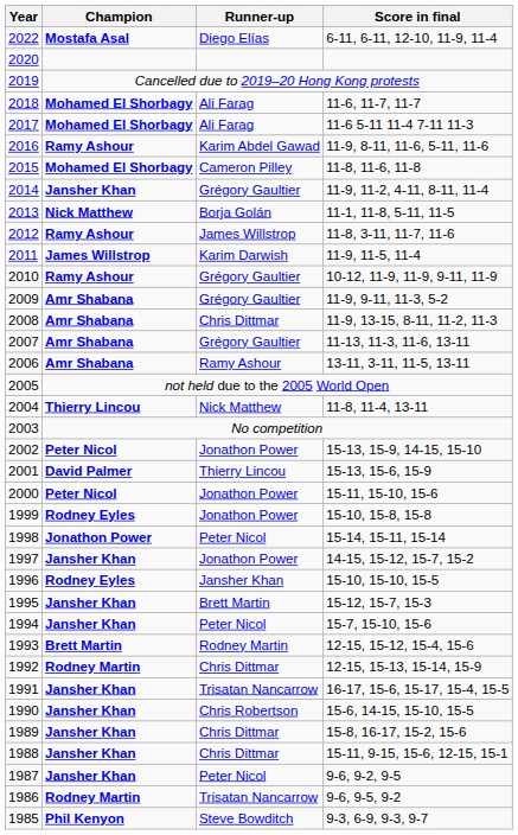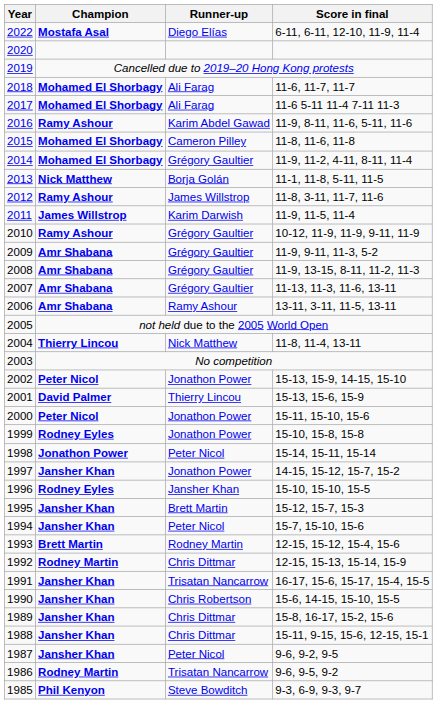 <table class="wikitable"style="font-size:95%;">
 <tr>
 <th>Year</th>
 <th>Champion</th>
 <th>Runner-up</th>
 <th>Score in final</th>
 </tr>
 <tr>
 <td><a href='#'>2022</a></td>
 <td> <strong><a href='#'>Mostafa Asal</a></strong></td>
 <td> <a href='#'>Diego Elías</a></td>
 <td>6-11, 6-11, 12-10, 11-9, 11-4</td>
 </tr>
 <tr>
 <td><a href='#'>2020</a></td>
 <td></td>
 <td></td>
 <td></td>
 </tr>
 <tr>
 <td><a href='#'>2019</a></td>
 <td rowspan=1 colspan=3 align="center"><em>Cancelled due to <a href='#'>2019–20 Hong Kong protests</a></em></td>
 </tr>
 <tr>
 <td><a href='#'>2018</a></td>
 <td> <strong><a href='#'>Mohamed El Shorbagy</a></strong></td>
 <td> <a href='#'>Ali Farag</a></td>
 <td>11-6, 11-7, 11-7</td>
 </tr>
 <tr>
 <td><a href='#'>2017</a></td>
 <td> <strong><a href='#'>Mohamed El Shorbagy</a></strong></td>
 <td> <a href='#'>Ali Farag</a></td>
 <td>11-6 5-11 11-4 7-11 11-3</td>
 </tr>
 <tr>
 <td><a href='#'>2016</a></td>
 <td> <strong><a href='#'>Ramy Ashour</a></strong></td>
 <td> <a href='#'>Karim Abdel Gawad</a></td>
 <td>11-9, 8-11, 11-6, 5-11, 11-6</td>
 </tr>
 <tr>
 <td><a href='#'>2015</a></td>
 <td> <strong><a href='#'>Mohamed El Shorbagy</a></strong></td>
 <td> <a href='#'>Cameron Pilley</a></td>
 <td>11-8, 11-6, 11-8</td>
 </tr>
 <tr>
 <td><a href='#'>2014</a></td>
-<td> <strong><a href='#'>Jansher Khan</a></strong></td>
+<td> <strong><a href='#'>Mohamed El Shorbagy</a></strong></td>
 <td> <a href='#'>Grégory Gaultier</a></td>
 <td>11-9, 11-2, 4-11, 8-11, 11-4</td>
 </tr>
 <tr>
 <td><a href='#'>2013</a></td>
 <td> <strong><a href='#'>Nick Matthew</a></strong></td>
 <td> <a href='#'>Borja Golán</a></td>
 <td>11-1, 11-8, 5-11, 11-5</td>
 </tr>
 <tr>
 <td><a href='#'>2012</a></td>
 <td> <strong><a href='#'>Ramy Ashour</a></strong></td>
 <td> <a href='#'>James Willstrop</a></td>
 <td>11-8, 3-11, 11-7, 11-6</td>
 </tr>
 <tr>
 <td><a href='#'>2011</a></td>
 <td> <strong><a href='#'>James Willstrop</a></strong></td>
 <td> <a href='#'>Karim Darwish</a></td>
 <td>11-9, 11-5, 11-4</td>
 </tr>
 <tr>
 <td>2010</td>
 <td> <strong><a href='#'>Ramy Ashour</a></strong></td>
 <td> <a href='#'>Grégory Gaultier</a></td>
 <td>10-12, 11-9, 11-9, 9-11, 11-9</td>
 </tr>
 <tr>
 <td>2009</td>
 <td> <strong><a href='#'>Amr Shabana</a></strong></td>
 <td> <a href='#'>Grégory Gaultier</a></td>
 <td>11-9, 9-11, 11-3, 5-2</td>
 </tr>
 <tr>
 <td>2008</td>
 <td> <strong><a href='#'>Amr Shabana</a></strong></td>
-<td> <a href='#'>Chris Dittmar</a></td>
+<td> <a href='#'>Grégory Gaultier</a></td>
 <td>11-9, 13-15, 8-11, 11-2, 11-3</td>
 </tr>
 <tr>
 <td>2007</td>
 <td> <strong><a href='#'>Amr Shabana</a></strong></td>
 <td> <a href='#'>Grégory Gaultier</a></td>
 <td>11-13, 11-3, 11-6, 13-11</td>
 </tr>
 <tr>
 <td>2006</td>
 <td> <strong><a href='#'>Amr Shabana</a></strong></td>
 <td> <a href='#'>Ramy Ashour</a></td>
 <td>13-11, 3-11, 11-5, 13-11</td>
 </tr>
 <tr>
 <td>2005</td>
 <td rowspan=1 colspan=3 align="center"><em>not held</em> due to the <a href='#'>2005</a> <a href='#'>World Open</a></td>
 </tr>
 <tr>
 <td>2004</td>
 <td> <strong><a href='#'>Thierry Lincou</a></strong></td>
 <td> <a href='#'>Nick Matthew</a></td>
 <td>11-8, 11-4, 13-11</td>
 </tr>
 <tr>
 <td>2003</td>
 <td rowspan=1 colspan=3 align="center"><em>No competition</em></td>
 </tr>
 <tr>
 <td>2002</td>
 <td> <strong><a href='#'>Peter Nicol</a></strong></td>
 <td> <a href='#'>Jonathon Power</a></td>
 <td>15-13, 15-9, 14-15, 15-10</td>
 </tr>
 <tr>
 <td>2001</td>
 <td> <strong><a href='#'>David Palmer</a></strong></td>
 <td> <a href='#'>Thierry Lincou</a></td>
 <td>15-13, 15-6, 15-9</td>
 </tr>
 <tr>
 <td>2000</td>
 <td> <strong><a href='#'>Peter Nicol</a></strong></td>
 <td> <a href='#'>Jonathon Power</a></td>
 <td>15-11, 15-10, 15-6</td>
 </tr>
 <tr>
 <td>1999</td>
 <td> <strong><a href='#'>Rodney Eyles</a></strong></td>
 <td> <a href='#'>Jonathon Power</a></td>
 <td>15-10, 15-8, 15-8</td>
 </tr>
 <tr>
 <td>1998</td>
 <td> <strong><a href='#'>Jonathon Power</a></strong></td>
 <td> <a href='#'>Peter Nicol</a></td>
 <td>15-14, 15-11, 15-14</td>
 </tr>
 <tr>
 <td>1997</td>
 <td> <strong><a href='#'>Jansher Khan</a></strong></td>
 <td> <a href='#'>Jonathon Power</a></td>
 <td>14-15, 15-12, 15-7, 15-2</td>
 </tr>
 <tr>
 <td>1996</td>
 <td> <strong><a href='#'>Rodney Eyles</a></strong></td>
 <td> <a href='#'>Jansher Khan</a></td>
 <td>15-10, 15-10, 15-5</td>
 </tr>
 <tr>
 <td>1995</td>
 <td> <strong><a href='#'>Jansher Khan</a></strong></td>
 <td> <a href='#'>Brett Martin</a></td>
 <td>15-12, 15-7, 15-3</td>
 </tr>
 <tr>
 <td>1994</td>
 <td> <strong><a href='#'>Jansher Khan</a></strong></td>
 <td> <a href='#'>Peter Nicol</a></td>
 <td>15-7, 15-10, 15-6</td>
 </tr>
 <tr>
 <td>1993</td>
 <td> <strong><a href='#'>Brett Martin</a></strong></td>
 <td> <a href='#'>Rodney Martin</a></td>
 <td>12-15, 15-12, 15-4, 15-6</td>
 </tr>
 <tr>
 <td>1992</td>
 <td> <strong><a href='#'>Rodney Martin</a></strong></td>
 <td> <a href='#'>Chris Dittmar</a></td>
 <td>12-15, 15-13, 15-14, 15-9</td>
 </tr>
 <tr>
 <td>1991</td>
 <td> <strong><a href='#'>Jansher Khan</a></strong></td>
 <td> <a href='#'>Trisatan Nancarrow</a></td>
 <td>16-17, 15-6, 15-17, 15-4, 15-5</td>
 </tr>
 <tr>
 <td>1990</td>
 <td> <strong><a href='#'>Jansher Khan</a></strong></td>
 <td> <a href='#'>Chris Robertson</a></td>
 <td>15-6, 14-15, 15-10, 15-5</td>
 </tr>
 <tr>
 <td>1989</td>
 <td> <strong><a href='#'>Jansher Khan</a></strong></td>
 <td> <a href='#'>Chris Dittmar</a></td>
 <td>15-8, 16-17, 15-2, 15-6</td>
 </tr>
 <tr>
 <td>1988</td>
 <td> <strong><a href='#'>Jansher Khan</a></strong></td>
 <td> <a href='#'>Chris Dittmar</a></td>
 <td>15-11, 9-15, 15-6, 12-15, 15-1</td>
 </tr>
 <tr>
 <td>1987</td>
 <td> <strong><a href='#'>Jansher Khan</a></strong></td>
 <td> <a href='#'>Peter Nicol</a></td>
 <td>9-6, 9-2, 9-5</td>
 </tr>
 <tr>
 <td>1986</td>
 <td> <strong><a href='#'>Rodney Martin</a></strong></td>
 <td> <a href='#'>Trisatan Nancarrow</a></td>
 <td>9-6, 9-5, 9-2</td>
 </tr>
 <tr>
 <td>1985</td>
 <td> <strong><a href='#'>Phil Kenyon</a></strong></td>
 <td> <a href='#'>Steve Bowditch</a></td>
 <td>9-3, 6-9, 9-3, 9-7</td>
 </tr>
 </table>
